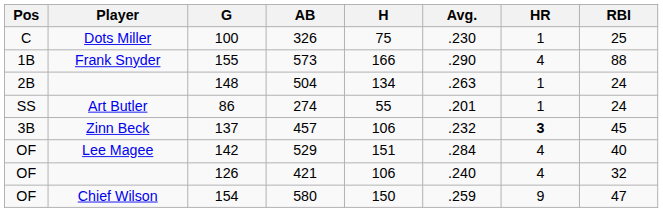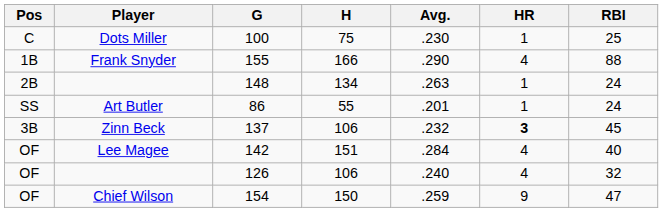 <table class="wikitable sortable">
 <tr>
 <th bgcolor="#DDDDFF" width="5%">Pos</th>
 <th bgcolor="#DDDDFF" width="16%">Player</th>
 <th bgcolor="#DDDDFF" width="9%">G</th>
-<th bgcolor="#DDDDFF" width="9%">AB</th>
 <th bgcolor="#DDDDFF" width="9%">H</th>
 <th bgcolor="#DDDDFF" width="9%">Avg.</th>
 <th bgcolor="#DDDDFF" width="9%">HR</th>
 <th bgcolor="#DDDDFF" width="9%">RBI</th>
 </tr>
 <tr align="center">
 <td>C</td>
 <td><a href='#'>Dots Miller</a></td>
 <td>100</td>
-<td>326</td>
 <td>75</td>
 <td>.230</td>
 <td>1</td>
 <td>25</td>
 </tr>
 <tr align="center">
 <td>1B</td>
 <td><a href='#'>Frank Snyder</a></td>
 <td>155</td>
-<td>573</td>
 <td>166</td>
 <td>.290</td>
 <td>4</td>
 <td>88</td>
 </tr>
 <tr align="center">
 <td>2B</td>
 <td></td>
 <td>148</td>
-<td>504</td>
 <td>134</td>
 <td>.263</td>
 <td>1</td>
 <td>24</td>
 </tr>
 <tr align="center">
 <td>SS</td>
 <td><a href='#'>Art Butler</a></td>
 <td>86</td>
-<td>274</td>
 <td>55</td>
 <td>.201</td>
 <td>1</td>
 <td>24</td>
 </tr>
 <tr align="center">
 <td>3B</td>
 <td><a href='#'>Zinn Beck</a></td>
 <td>137</td>
-<td>457</td>
 <td>106</td>
 <td>.232</td>
 <td><strong>3</strong></td>
 <td>45</td>
 </tr>
 <tr align="center">
 <td>OF</td>
 <td><a href='#'>Lee Magee</a></td>
 <td>142</td>
-<td>529</td>
 <td>151</td>
 <td>.284</td>
 <td>4</td>
 <td>40</td>
 </tr>
 <tr align="center">
 <td>OF</td>
 <td></td>
 <td>126</td>
-<td>421</td>
 <td>106</td>
 <td>.240</td>
 <td>4</td>
 <td>32</td>
 </tr>
 <tr align="center">
 <td>OF</td>
 <td><a href='#'>Chief Wilson</a></td>
 <td>154</td>
-<td>580</td>
 <td>150</td>
 <td>.259</td>
 <td>9</td>
 <td>47</td>
 </tr>
 </table>
